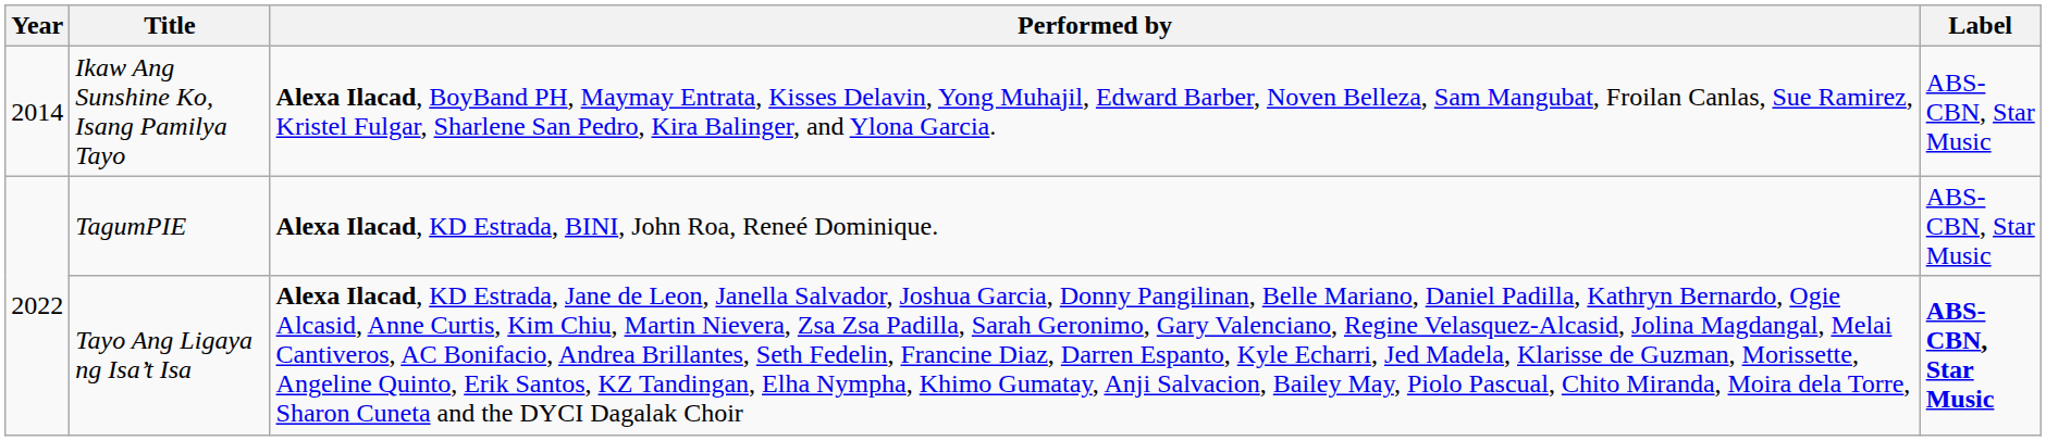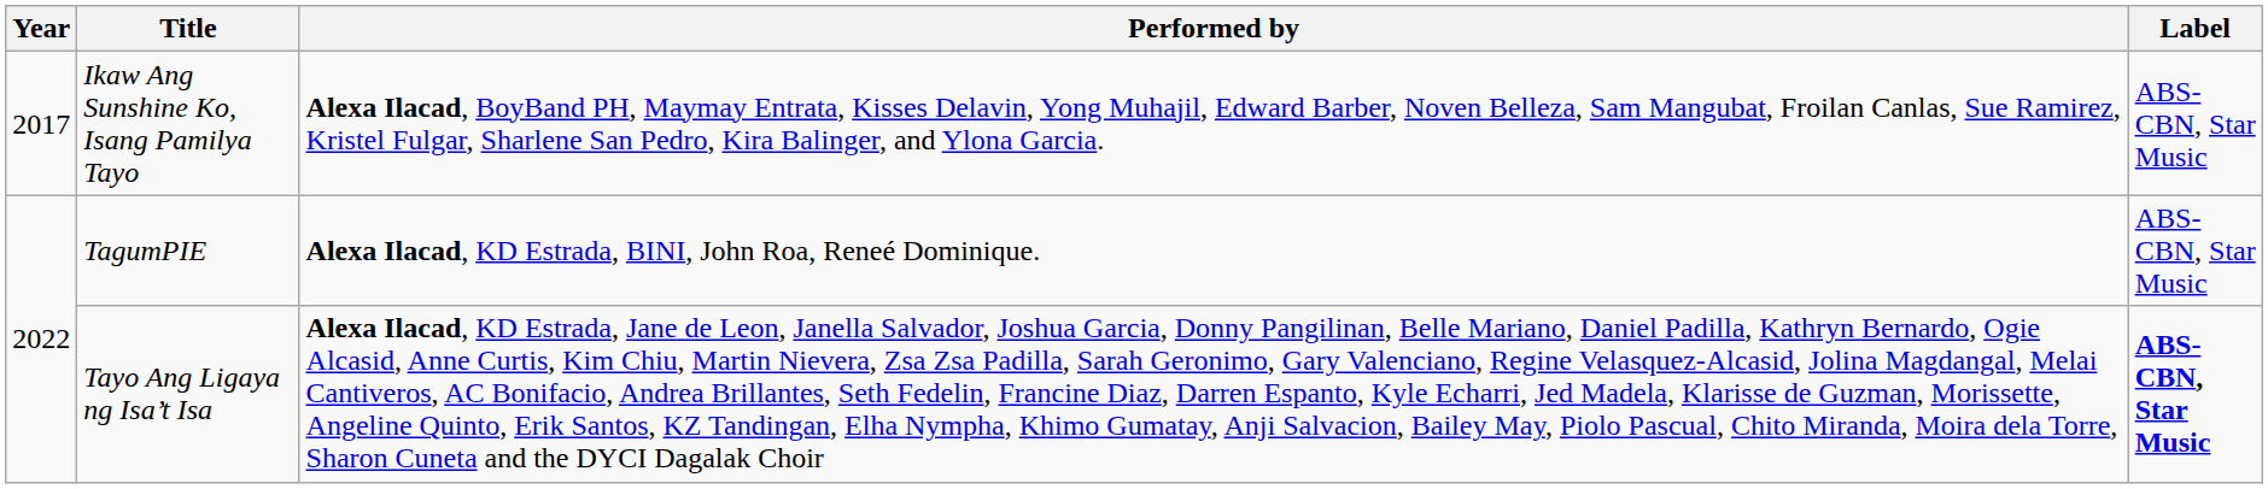 <table class="wikitable">
 <tr>
 <th>Year</th>
 <th>Title</th>
 <th>Performed by</th>
 <th>Label</th>
 </tr>
 <tr>
-<td>2014</td>
+<td>2017</td>
 <td><em>Ikaw Ang Sunshine Ko, Isang Pamilya Tayo</em></td>
 <td><strong>Alexa Ilacad</strong>, <a href='#'>BoyBand PH</a>, <a href='#'>Maymay Entrata</a>, <a href='#'>Kisses Delavin</a>, <a href='#'>Yong Muhajil</a>, <a href='#'>Edward Barber</a>, <a href='#'>Noven Belleza</a>, <a href='#'>Sam Mangubat</a>, Froilan Canlas, <a href='#'>Sue Ramirez</a>, <a href='#'>Kristel Fulgar</a>, <a href='#'>Sharlene San Pedro</a>, <a href='#'>Kira Balinger</a>, and <a href='#'>Ylona Garcia</a>.</td>
 <td><a href='#'>ABS-CBN</a>, <a href='#'>Star Music</a></td>
 </tr>
 <tr>
 <td rowspan="2">2022</td>
 <td><em>TagumPIE</em></td>
 <td><strong>Alexa Ilacad</strong>, <a href='#'>KD Estrada</a>, <a href='#'>BINI</a>, John Roa, Reneé Dominique.</td>
 <td><a href='#'>ABS-CBN</a>, <a href='#'>Star Music</a></td>
 </tr>
 <tr>
 <td><em>Tayo Ang Ligaya ng Isa’t Isa</em></td>
 <td><strong>Alexa Ilacad</strong>, <a href='#'>KD Estrada</a>, <a href='#'>Jane de Leon</a>, <a href='#'>Janella Salvador</a>, <a href='#'>Joshua Garcia</a>, <a href='#'>Donny Pangilinan</a>, <a href='#'>Belle Mariano</a>, <a href='#'>Daniel Padilla</a>, <a href='#'>Kathryn Bernardo</a>, <a href='#'>Ogie Alcasid</a>, <a href='#'>Anne Curtis</a>, <a href='#'>Kim Chiu</a>, <a href='#'>Martin Nievera</a>, <a href='#'>Zsa Zsa Padilla</a>, <a href='#'>Sarah Geronimo</a>, <a href='#'>Gary Valenciano</a>, <a href='#'>Regine Velasquez-Alcasid</a>, <a href='#'>Jolina Magdangal</a>, <a href='#'>Melai Cantiveros</a>, <a href='#'>AC Bonifacio</a>, <a href='#'>Andrea Brillantes</a>, <a href='#'>Seth Fedelin</a>, <a href='#'>Francine Diaz</a>, <a href='#'>Darren Espanto</a>, <a href='#'>Kyle Echarri</a>, <a href='#'>Jed Madela</a>, <a href='#'>Klarisse de Guzman</a>, <a href='#'>Morissette</a>, <a href='#'>Angeline Quinto</a>, <a href='#'>Erik Santos</a>, <a href='#'>KZ Tandingan</a>, <a href='#'>Elha Nympha</a>, <a href='#'>Khimo Gumatay</a>, <a href='#'>Anji Salvacion</a>, <a href='#'>Bailey May</a>, <a href='#'>Piolo Pascual</a>, <a href='#'>Chito Miranda</a>, <a href='#'>Moira dela Torre</a>, <a href='#'>Sharon Cuneta</a> and the DYCI Dagalak Choir</td>
 <td><strong><a href='#'>ABS-CBN</a>, <a href='#'>Star Music</a></strong></td>
 </tr>
 </table>
